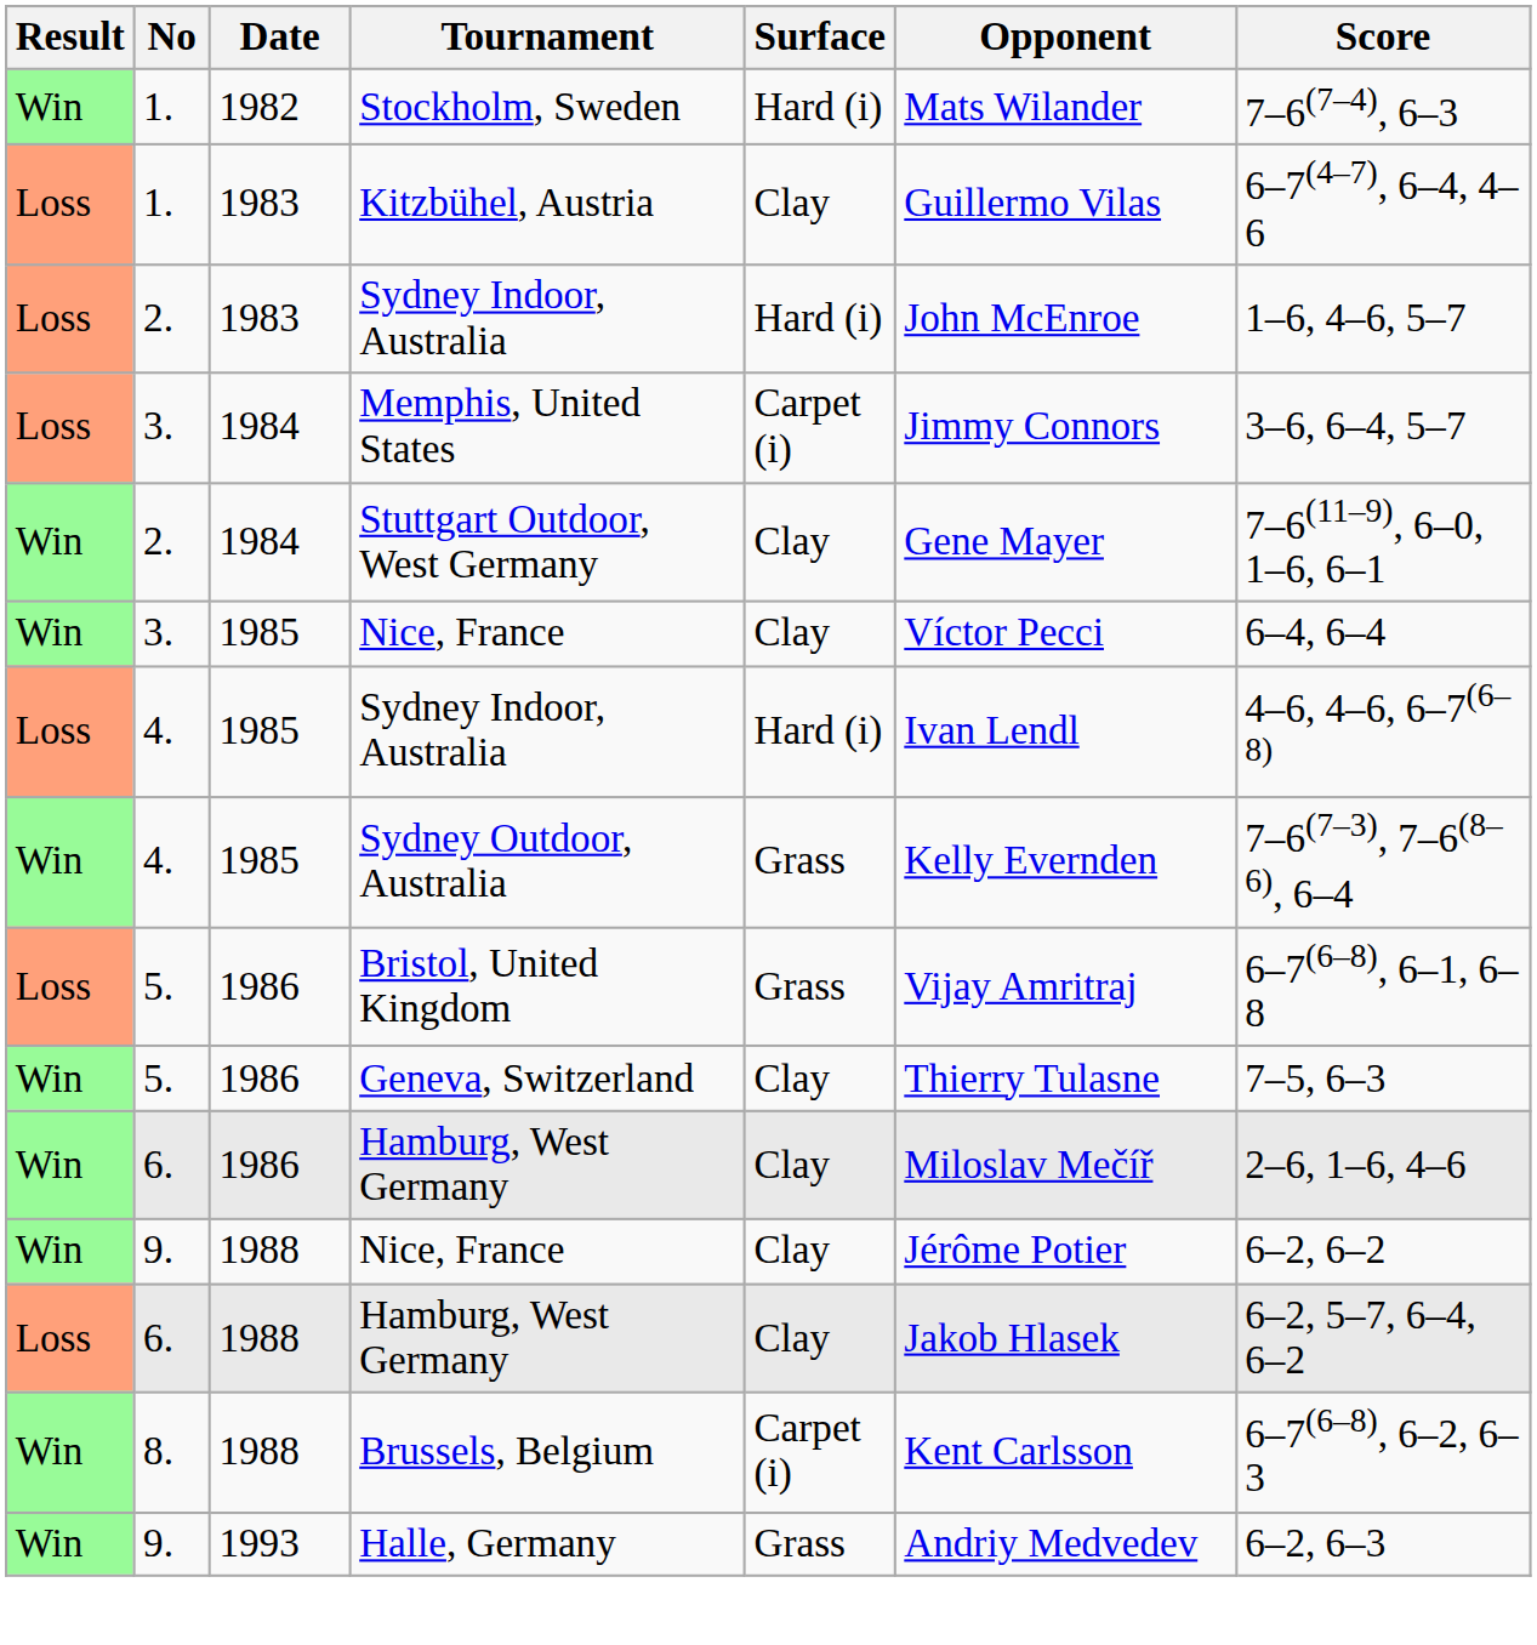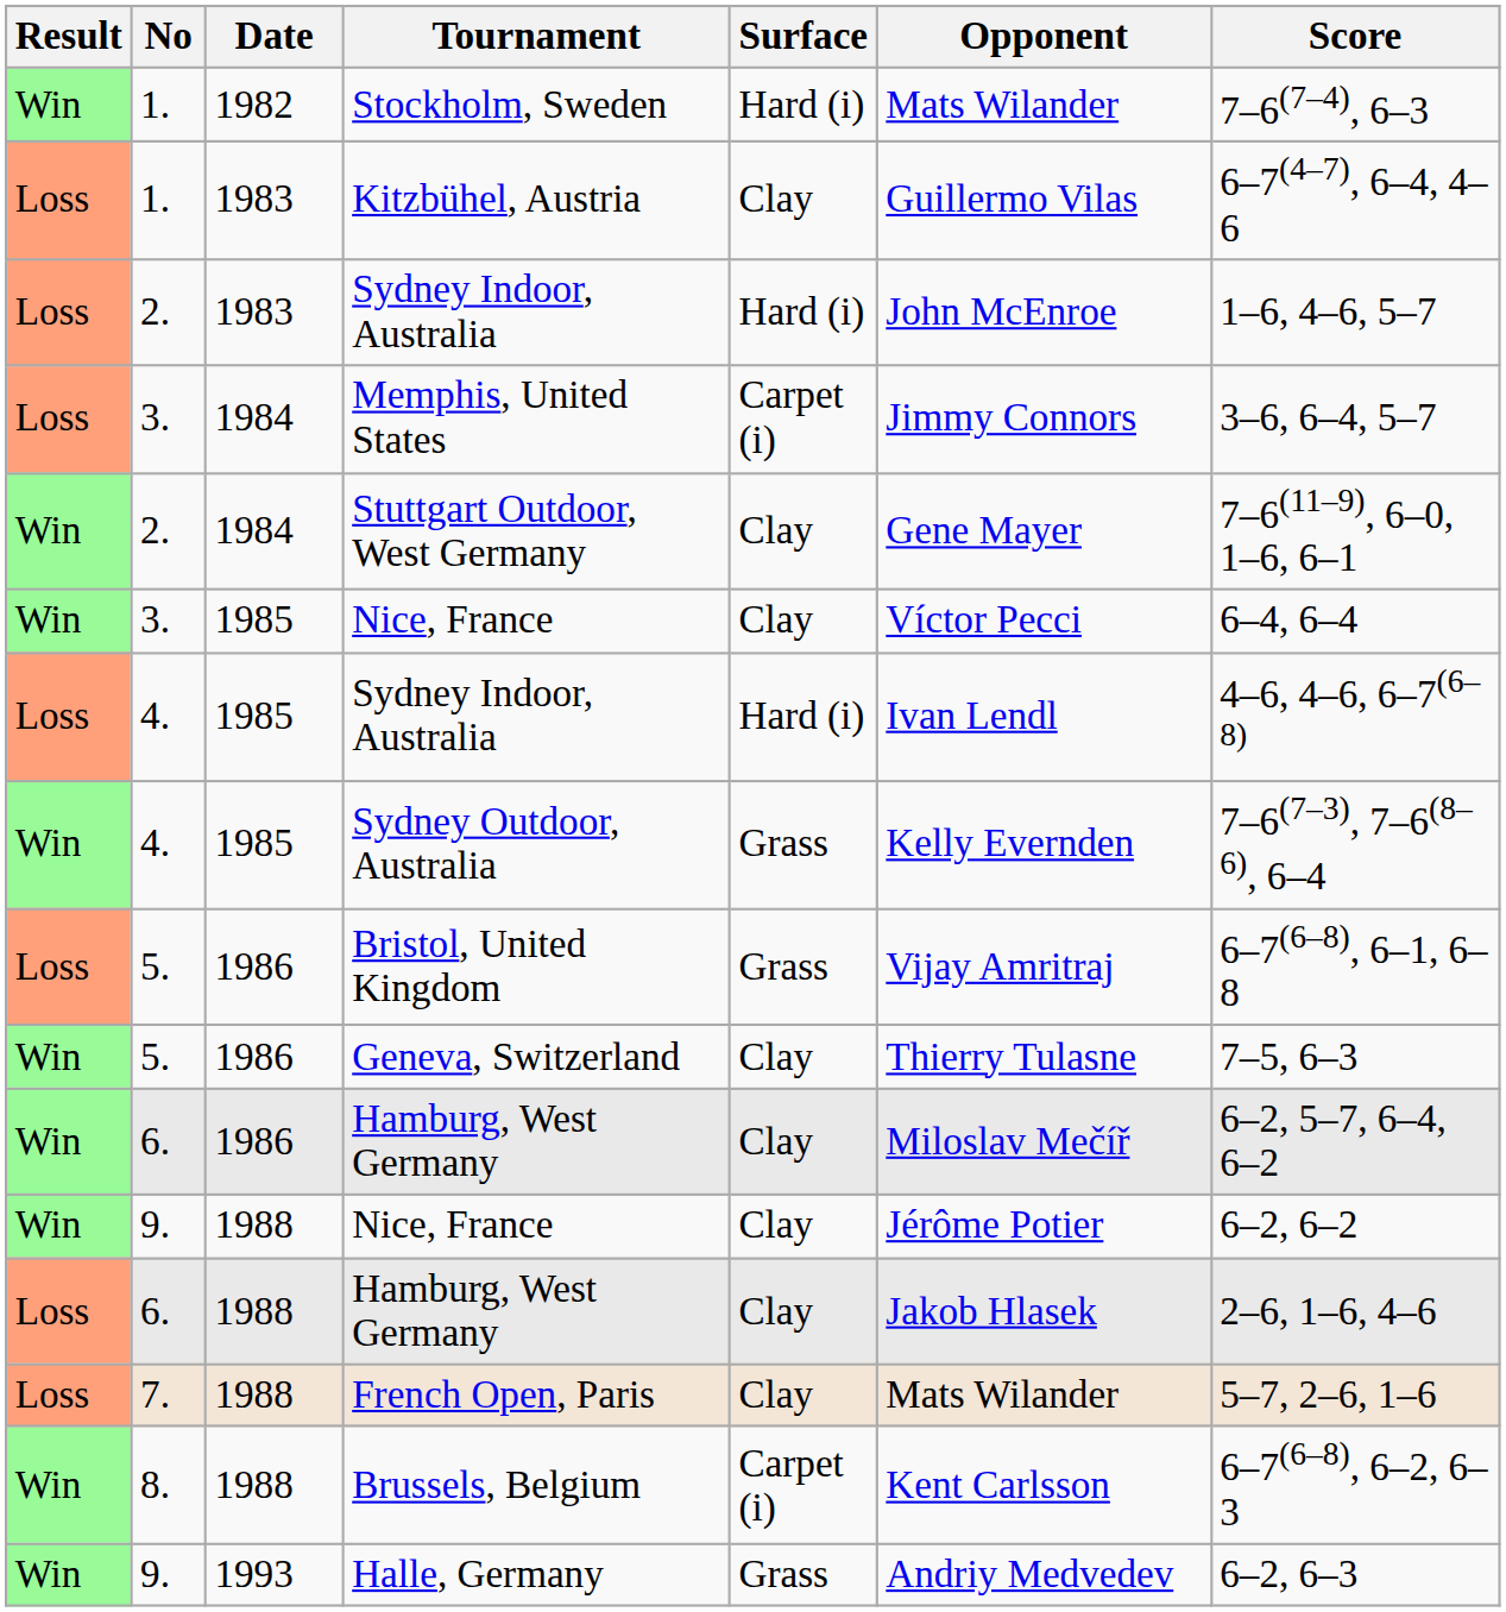 <table class="sortable wikitable">
 <tr>
 <th>Result</th>
 <th style="width:25px">No</th>
 <th style="width:60px">Date</th>
 <th style="width:195px">Tournament</th>
 <th style="width:50px">Surface</th>
 <th style="width:170px">Opponent</th>
 <th style="width:160px" class="unsortable">Score</th>
 </tr>
 <tr>
 <td style="background:#98fb98;">Win</td>
 <td>1.</td>
 <td>1982</td>
 <td><a href='#'>Stockholm</a>, Sweden</td>
 <td>Hard (i)</td>
 <td> <a href='#'>Mats Wilander</a></td>
 <td>7–6<sup>(7–4)</sup>, 6–3</td>
 </tr>
 <tr>
 <td style="background:#ffa07a;">Loss</td>
 <td>1.</td>
 <td>1983</td>
 <td><a href='#'>Kitzbühel</a>, Austria</td>
 <td>Clay</td>
 <td> <a href='#'>Guillermo Vilas</a></td>
 <td>6–7<sup>(4–7)</sup>, 6–4, 4–6</td>
 </tr>
 <tr>
 <td style="background:#ffa07a;">Loss</td>
 <td>2.</td>
 <td>1983</td>
 <td><a href='#'>Sydney Indoor</a>, Australia</td>
 <td>Hard (i)</td>
 <td> <a href='#'>John McEnroe</a></td>
 <td>1–6, 4–6, 5–7</td>
 </tr>
 <tr>
 <td style="background:#ffa07a;">Loss</td>
 <td>3.</td>
 <td>1984</td>
 <td><a href='#'>Memphis</a>, United States</td>
 <td>Carpet (i)</td>
 <td> <a href='#'>Jimmy Connors</a></td>
 <td>3–6, 6–4, 5–7</td>
 </tr>
 <tr>
 <td style="background:#98fb98;">Win</td>
 <td>2.</td>
 <td>1984</td>
 <td><a href='#'>Stuttgart Outdoor</a>, West Germany</td>
 <td>Clay</td>
 <td> <a href='#'>Gene Mayer</a></td>
 <td>7–6<sup>(11–9)</sup>, 6–0, 1–6, 6–1</td>
 </tr>
 <tr>
 <td style="background:#98fb98;">Win</td>
 <td>3.</td>
 <td>1985</td>
 <td><a href='#'>Nice</a>, France</td>
 <td>Clay</td>
 <td> <a href='#'>Víctor Pecci</a></td>
 <td>6–4, 6–4</td>
 </tr>
 <tr>
 <td style="background:#ffa07a;">Loss</td>
 <td>4.</td>
 <td>1985</td>
 <td>Sydney Indoor, Australia</td>
 <td>Hard (i)</td>
 <td> <a href='#'>Ivan Lendl</a></td>
 <td>4–6, 4–6, 6–7<sup>(6–8)</sup></td>
 </tr>
 <tr>
 <td style="background:#98fb98;">Win</td>
 <td>4.</td>
 <td>1985</td>
 <td><a href='#'>Sydney Outdoor</a>, Australia</td>
 <td>Grass</td>
 <td> <a href='#'>Kelly Evernden</a></td>
 <td>7–6<sup>(7–3)</sup>, 7–6<sup>(8–6)</sup>, 6–4</td>
 </tr>
 <tr>
 <td style="background:#ffa07a;">Loss</td>
 <td>5.</td>
 <td>1986</td>
 <td><a href='#'>Bristol</a>, United Kingdom</td>
 <td>Grass</td>
 <td> <a href='#'>Vijay Amritraj</a></td>
 <td>6–7<sup>(6–8)</sup>, 6–1, 6–8</td>
 </tr>
 <tr>
 <td style="background:#98fb98;">Win</td>
 <td>5.</td>
 <td>1986</td>
 <td><a href='#'>Geneva</a>, Switzerland</td>
 <td>Clay</td>
 <td> <a href='#'>Thierry Tulasne</a></td>
 <td>7–5, 6–3</td>
 </tr>
 <tr style="background:#e9e9e9;">
 <td style="background:#98fb98;">Win</td>
 <td>6.</td>
 <td>1986</td>
 <td><a href='#'>Hamburg</a>, West Germany</td>
 <td>Clay</td>
 <td> <a href='#'>Miloslav Mečíř</a></td>
-<td>2–6, 1–6, 4–6</td>
+<td>6–2, 5–7, 6–4, 6–2</td>
 </tr>
 <tr>
 <td style="background:#98fb98;">Win</td>
 <td>9.</td>
 <td>1988</td>
 <td>Nice, France</td>
 <td>Clay</td>
 <td> <a href='#'>Jérôme Potier</a></td>
 <td>6–2, 6–2</td>
 </tr>
 <tr style="background:#e9e9e9;">
 <td style="background:#ffa07a;">Loss</td>
 <td>6.</td>
 <td>1988</td>
 <td>Hamburg, West Germany</td>
 <td>Clay</td>
 <td> <a href='#'>Jakob Hlasek</a></td>
-<td>6–2, 5–7, 6–4, 6–2</td>
+<td>2–6, 1–6, 4–6</td>
+</tr>
+<tr style="background:#f3e6d7;">
+<td style="background:#ffa07a;">Loss</td>
+<td>7.</td>
+<td>1988</td>
+<td><a href='#'>French Open</a>, Paris</td>
+<td>Clay</td>
+<td> Mats Wilander</td>
+<td>5–7, 2–6, 1–6</td>
 </tr>
 <tr>
 <td style="background:#98fb98;">Win</td>
 <td>8.</td>
 <td>1988</td>
 <td><a href='#'>Brussels</a>, Belgium</td>
 <td>Carpet (i)</td>
 <td> <a href='#'>Kent Carlsson</a></td>
 <td>6–7<sup>(6–8)</sup>, 6–2, 6–3</td>
 </tr>
 <tr>
 <td style="background:#98fb98;">Win</td>
 <td>9.</td>
 <td>1993</td>
 <td><a href='#'>Halle</a>, Germany</td>
 <td>Grass</td>
 <td> <a href='#'>Andriy Medvedev</a></td>
 <td>6–2, 6–3</td>
 </tr>
 </table>
